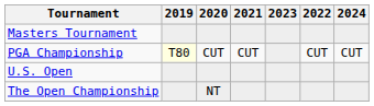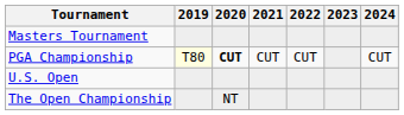 <table class="wikitable" style="font-size:95%;text-align:center;">
 <tr>
 <th>Tournament</th>
 <th>2019</th>
 <th>2020</th>
 <th>2021</th>
+<th>2022</th>
 <th>2023</th>
-<th>2022</th>
 <th>2024</th>
 </tr>
 <tr>
 <td align=left><a href='#'>Masters Tournament</a></td>
 <td style="background:#eeeeee;"></td>
 <td style="background:#eeeeee;"></td>
 <td style="background:#eeeeee;"></td>
 <td style="background:#eeeeee;"></td>
 <td style="background:#eeeeee;"></td>
 <td style="background:#eeeeee;"></td>
 </tr>
 <tr>
 <td align=left><a href='#'>PGA Championship</a></td>
 <td style="background: lightyellow;">T80</td>
+<td><strong>CUT</strong></td>
 <td>CUT</td>
 <td>CUT</td>
 <td style="background:#eeeeee;"></td>
-<td>CUT</td>
 <td>CUT</td>
 </tr>
 <tr>
 <td align=left><a href='#'>U.S. Open</a></td>
 <td style="background:#eeeeee;"></td>
 <td style="background:#eeeeee;"></td>
 <td style="background:#eeeeee;"></td>
 <td style="background:#eeeeee;"></td>
 <td style="background:#eeeeee;"></td>
 <td style="background:#eeeeee;"></td>
 </tr>
 <tr>
 <td align=left><a href='#'>The Open Championship</a></td>
 <td style="background:#eeeeee;"></td>
 <td style="background:#eeeeee;">NT</td>
 <td style="background:#eeeeee;"></td>
 <td style="background:#eeeeee;"></td>
 <td style="background:#eeeeee;"></td>
 <td style="background:#eeeeee;"></td>
 </tr>
 </table>
